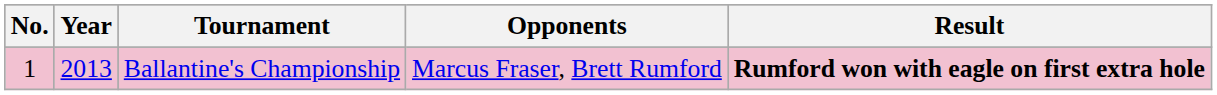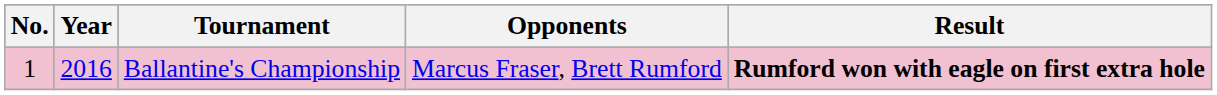 <table class="wikitable" style="font-size:95%;">
 <tr>
 <th>No.</th>
 <th>Year</th>
 <th>Tournament</th>
 <th>Opponents</th>
 <th>Result</th>
 </tr>
 <tr style="background:#F2C1D1;">
 <td align=center>1</td>
-<td><a href='#'>2013</a></td>
+<td><a href='#'>2016</a></td>
 <td><a href='#'>Ballantine's Championship</a></td>
 <td> <a href='#'>Marcus Fraser</a>,  <a href='#'>Brett Rumford</a></td>
 <td><strong>Rumford won with eagle on first extra hole</strong></td>
 </tr>
 </table>
